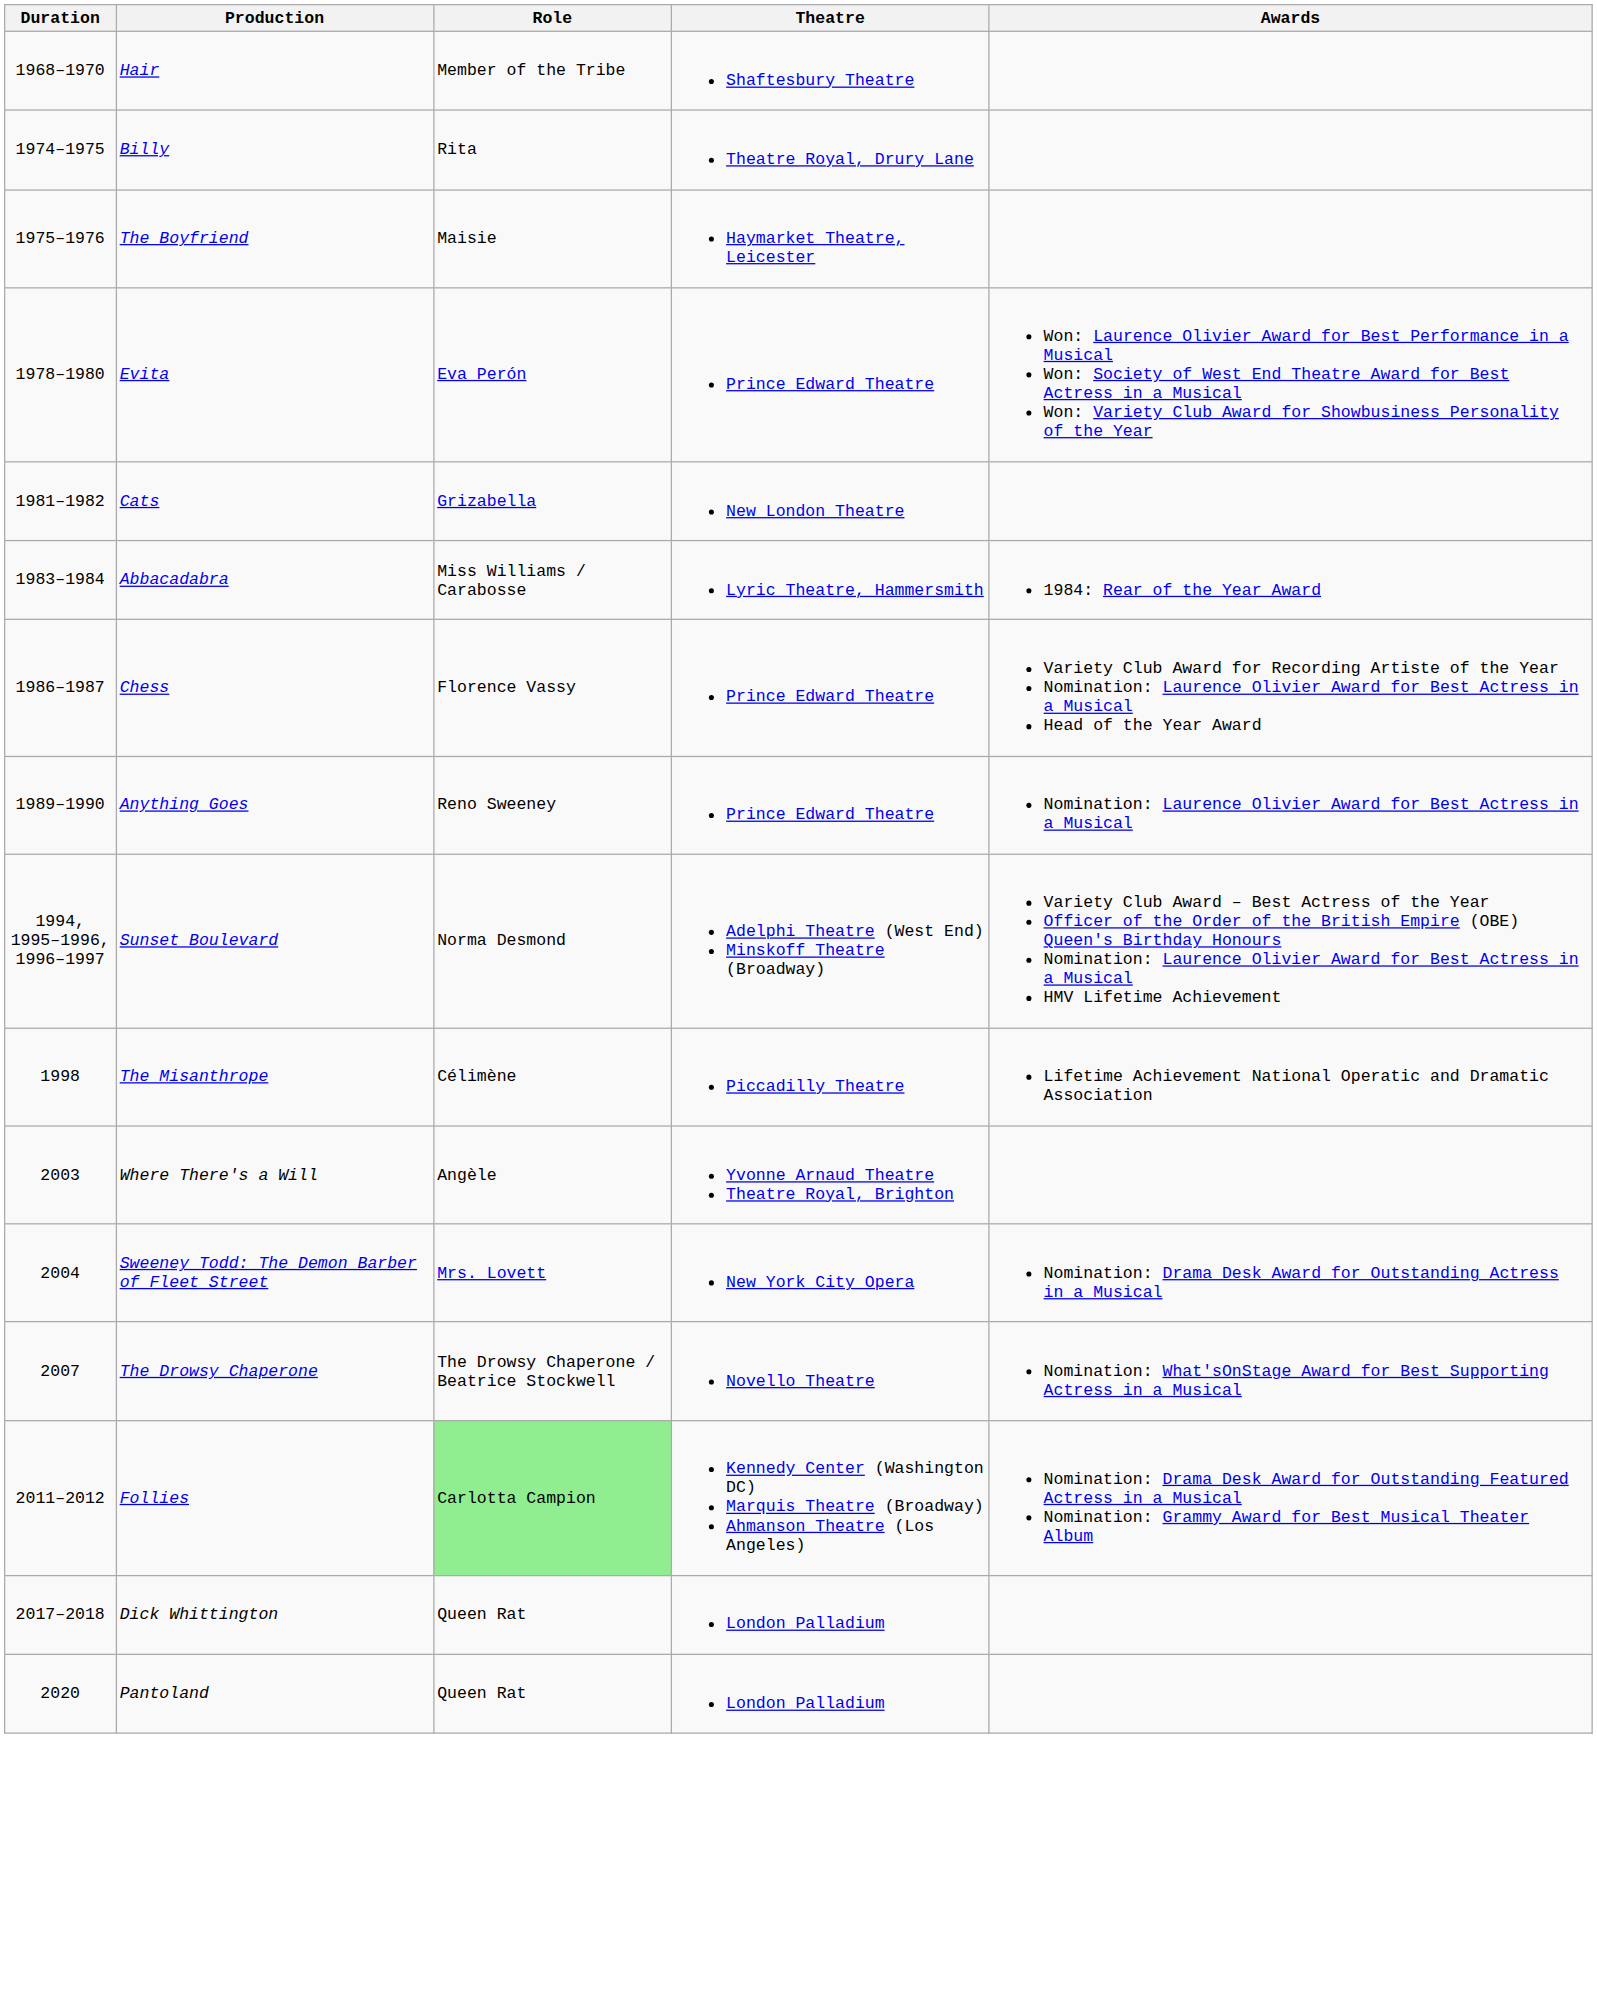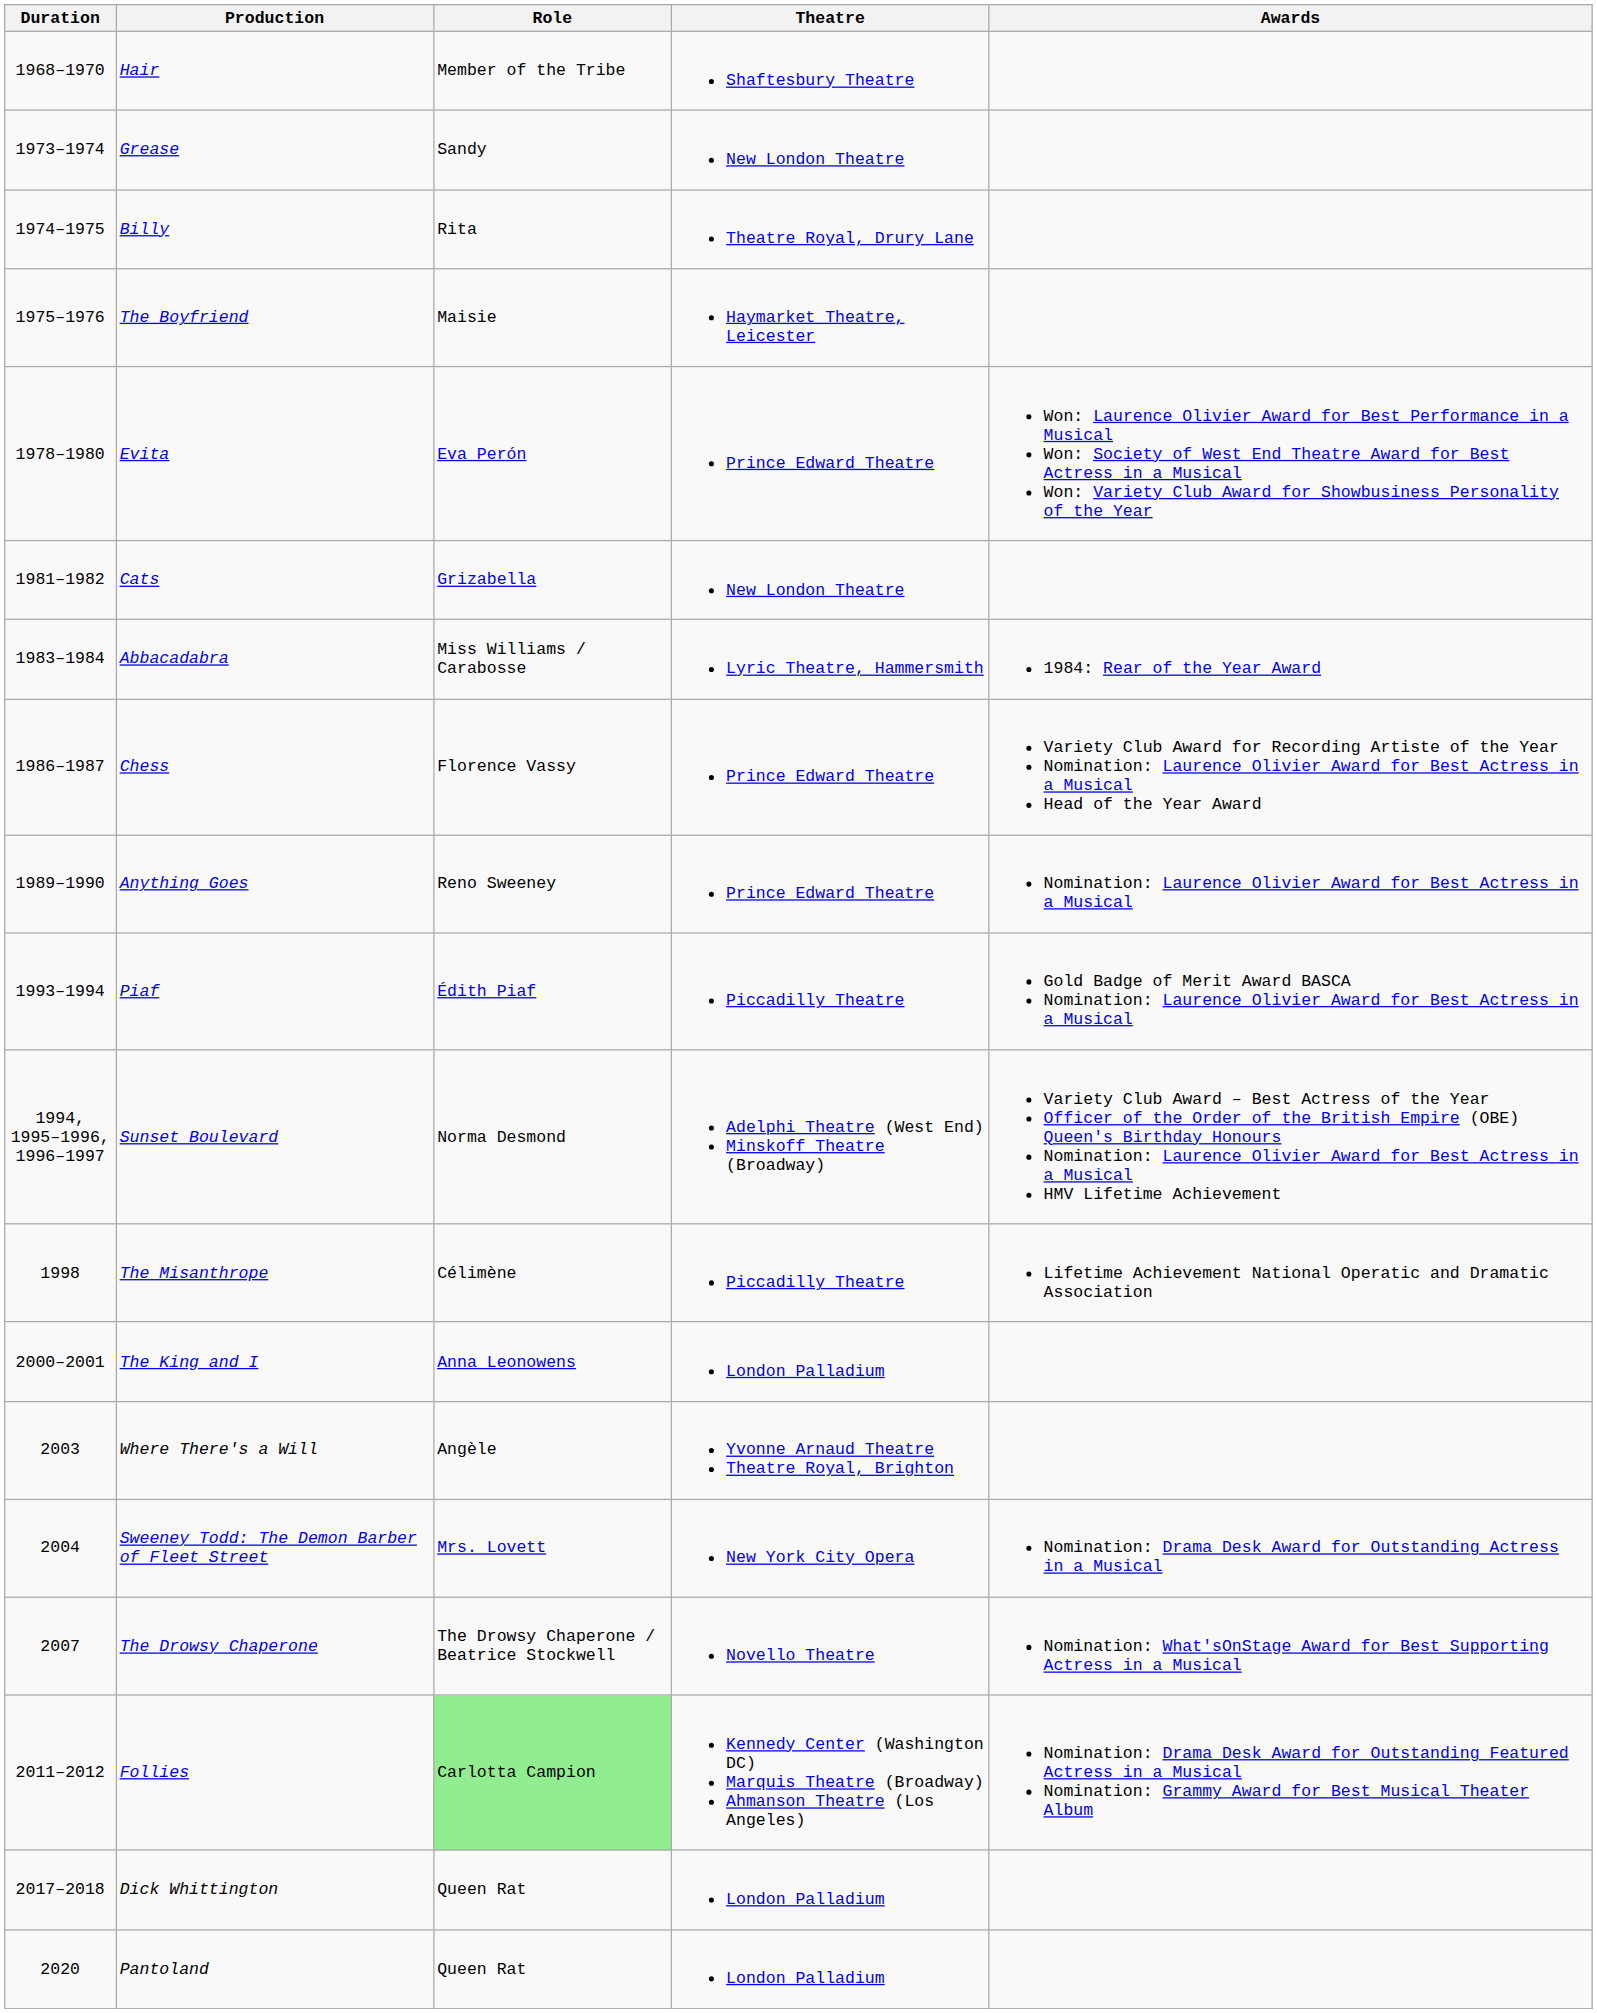 <table class=wikitable>
 <tr>
 <th style="width:7%;">Duration</th>
 <th style="width:20%;">Production</th>
 <th style="width:15%;">Role</th>
 <th style="width:20%;">Theatre</th>
 <th style="width:38%;">Awards</th>
 </tr>
 <tr>
 <td style="text-align:center;">1968–1970</td>
 <td><em><a href='#'>Hair</a></em></td>
 <td>Member of the Tribe</td>
 <td><br><ul><li><a href='#'>Shaftesbury Theatre</a></li></ul></td>
+<td></td>
+</tr>
+<tr>
+<td style="text-align:center;">1973–1974</td>
+<td><em><a href='#'>Grease</a></em></td>
+<td>Sandy</td>
+<td><br><ul><li><a href='#'>New London Theatre</a></li></ul></td>
 <td></td>
 </tr>
 <tr>
 <td style="text-align:center;">1974–1975</td>
 <td><em><a href='#'>Billy</a></em></td>
 <td>Rita</td>
 <td><br><ul><li><a href='#'>Theatre Royal, Drury Lane</a></li></ul></td>
 <td></td>
 </tr>
 <tr>
 <td style="text-align:center;">1975–1976</td>
 <td><em><a href='#'>The Boyfriend</a></em></td>
 <td>Maisie</td>
 <td><br><ul><li><a href='#'>Haymarket Theatre, Leicester</a></li></ul></td>
 <td></td>
 </tr>
 <tr>
 <td style="text-align:center;">1978–1980</td>
 <td><em><a href='#'>Evita</a></em></td>
 <td><a href='#'>Eva Perón</a></td>
 <td><br><ul><li><a href='#'>Prince Edward Theatre</a></li></ul></td>
 <td><br><ul><li>Won: <a href='#'>Laurence Olivier Award for Best Performance in a Musical</a></li><li>Won: <a href='#'>Society of West End Theatre Award for Best Actress in a Musical</a></li><li>Won: <a href='#'>Variety Club Award for Showbusiness Personality of the Year</a></li></ul></td>
 </tr>
 <tr>
 <td style="text-align:center;">1981–1982</td>
 <td><em><a href='#'>Cats</a></em></td>
 <td><a href='#'>Grizabella</a></td>
 <td><br><ul><li><a href='#'>New London Theatre</a></li></ul></td>
 <td></td>
 </tr>
 <tr>
 <td style="text-align:center;">1983–1984</td>
 <td><em><a href='#'>Abbacadabra</a></em></td>
 <td>Miss Williams / Carabosse</td>
 <td><br><ul><li><a href='#'>Lyric Theatre, Hammersmith</a></li></ul></td>
 <td><br><ul><li>1984: <a href='#'>Rear of the Year Award</a></li></ul></td>
 </tr>
 <tr>
 <td style="text-align:center;">1986–1987</td>
 <td><em><a href='#'>Chess</a></em></td>
 <td>Florence Vassy</td>
 <td><br><ul><li><a href='#'>Prince Edward Theatre</a></li></ul></td>
 <td><br><ul><li>Variety Club Award for Recording Artiste of the Year</li><li>Nomination: <a href='#'>Laurence Olivier Award for Best Actress in a Musical</a></li><li>Head of the Year Award</li></ul></td>
 </tr>
 <tr>
 <td style="text-align:center;">1989–1990</td>
 <td><em><a href='#'>Anything Goes</a></em></td>
 <td>Reno Sweeney</td>
 <td><br><ul><li><a href='#'>Prince Edward Theatre</a></li></ul></td>
 <td><br><ul><li>Nomination: <a href='#'>Laurence Olivier Award for Best Actress in a Musical</a></li></ul></td>
 </tr>
 <tr>
+<td style="text-align:center;">1993–1994</td>
+<td><em><a href='#'>Piaf</a></em></td>
+<td><a href='#'>Édith Piaf</a></td>
+<td><br><ul><li><a href='#'>Piccadilly Theatre</a></li></ul></td>
+<td><br><ul><li>Gold Badge of Merit Award BASCA</li><li>Nomination: <a href='#'>Laurence Olivier Award for Best Actress in a Musical</a></li></ul></td>
+</tr>
+<tr>
 <td style="text-align:center;">1994, <br> 1995–1996, <br> 1996–1997</td>
 <td><em><a href='#'>Sunset Boulevard</a></em></td>
 <td>Norma Desmond</td>
 <td><br><ul><li><a href='#'>Adelphi Theatre</a> (West End)</li><li><a href='#'>Minskoff Theatre</a> (Broadway)</li></ul></td>
 <td><br><ul><li>Variety Club Award – Best Actress of the Year</li><li><a href='#'>Officer of the Order of the British Empire</a> (OBE) <a href='#'>Queen's Birthday Honours</a></li><li>Nomination: <a href='#'>Laurence Olivier Award for Best Actress in a Musical</a></li><li>HMV Lifetime Achievement</li></ul></td>
 </tr>
 <tr>
 <td style="text-align:center;">1998</td>
 <td><em><a href='#'>The Misanthrope</a></em></td>
 <td>Célimène</td>
 <td><br><ul><li><a href='#'>Piccadilly Theatre</a></li></ul></td>
 <td><br><ul><li>Lifetime Achievement National Operatic and Dramatic Association</li></ul></td>
+</tr>
+<tr>
+<td style="text-align:center;">2000–2001</td>
+<td><em><a href='#'>The King and I</a></em></td>
+<td><a href='#'>Anna Leonowens</a></td>
+<td><br><ul><li><a href='#'>London Palladium</a></li></ul></td>
+<td></td>
 </tr>
 <tr>
 <td style="text-align:center;">2003</td>
 <td><em>Where There's a Will</em></td>
 <td>Angèle</td>
 <td><br><ul><li><a href='#'>Yvonne Arnaud Theatre</a></li><li><a href='#'>Theatre Royal, Brighton</a></li></ul></td>
 <td></td>
 </tr>
 <tr>
 <td style="text-align:center;">2004</td>
 <td><em><a href='#'>Sweeney Todd: The Demon Barber of Fleet Street</a></em></td>
 <td><a href='#'>Mrs. Lovett</a></td>
 <td><br><ul><li><a href='#'>New York City Opera</a></li></ul></td>
 <td><br><ul><li>Nomination: <a href='#'>Drama Desk Award for Outstanding Actress in a Musical</a></li></ul></td>
 </tr>
 <tr>
 <td style="text-align:center;">2007</td>
 <td><em><a href='#'>The Drowsy Chaperone</a></em></td>
 <td>The Drowsy Chaperone / Beatrice Stockwell</td>
 <td><br><ul><li><a href='#'>Novello Theatre</a></li></ul></td>
 <td><br><ul><li>Nomination: <a href='#'>What'sOnStage Award for Best Supporting Actress in a Musical</a></li></ul></td>
 </tr>
 <tr>
 <td style="text-align:center;">2011–2012</td>
 <td><em><a href='#'>Follies</a></em></td>
 <td style="background: lightgreen;">Carlotta Campion</td>
 <td><br><ul><li><a href='#'>Kennedy Center</a> (Washington DC)</li><li><a href='#'>Marquis Theatre</a> (Broadway)</li><li><a href='#'>Ahmanson Theatre</a> (Los Angeles)</li></ul></td>
 <td><br><ul><li>Nomination: <a href='#'>Drama Desk Award for Outstanding Featured Actress in a Musical</a></li><li>Nomination: <a href='#'>Grammy Award for Best Musical Theater Album</a></li></ul></td>
 </tr>
 <tr>
 <td style="text-align:center;">2017–2018</td>
 <td><em>Dick Whittington</em></td>
 <td>Queen Rat</td>
 <td><br><ul><li><a href='#'>London Palladium</a></li></ul></td>
 </tr>
 <tr>
 <td style="text-align:center;">2020</td>
 <td><em>Pantoland</em></td>
 <td>Queen Rat</td>
 <td><br><ul><li><a href='#'>London Palladium</a></li></ul></td>
 <td></td>
 </tr>
 </table>
